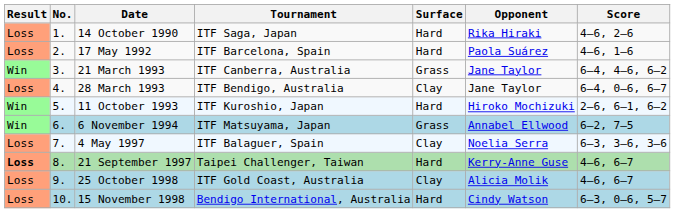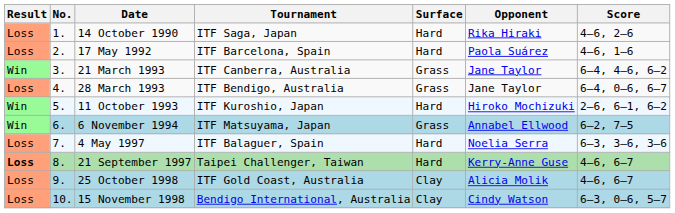 <table class="sortable wikitable" style=font-size:97%>
 <tr>
 <th>Result</th>
 <th>No.</th>
 <th>Date</th>
 <th>Tournament</th>
 <th>Surface</th>
 <th>Opponent</th>
 <th class=unsortable>Score</th>
 </tr>
 <tr>
 <td style="background:#ffa07a;">Loss</td>
 <td>1.</td>
 <td>14 October 1990</td>
 <td>ITF Saga, Japan</td>
 <td>Hard</td>
 <td> <a href='#'>Rika Hiraki</a></td>
 <td>4–6, 2–6</td>
 </tr>
 <tr>
 <td style="background:#ffa07a;">Loss</td>
 <td>2.</td>
 <td>17 May 1992</td>
 <td>ITF Barcelona, Spain</td>
 <td>Hard</td>
 <td> <a href='#'>Paola Suárez</a></td>
 <td>4–6, 1–6</td>
 </tr>
 <tr>
 <td bgcolor="98FB98">Win</td>
 <td>3.</td>
 <td>21 March 1993</td>
 <td>ITF Canberra, Australia</td>
 <td>Grass</td>
 <td> <a href='#'>Jane Taylor</a></td>
 <td>6–4, 4–6, 6–2</td>
 </tr>
 <tr>
 <td style="background:#ffa07a;">Loss</td>
 <td>4.</td>
 <td>28 March 1993</td>
 <td>ITF Bendigo, Australia</td>
-<td>Clay</td>
+<td>Grass</td>
 <td> Jane Taylor</td>
 <td>6–4, 0–6, 6–7</td>
 </tr>
 <tr style="background:#f0f8ff;">
 <td bgcolor="98FB98">Win</td>
 <td>5.</td>
 <td>11 October 1993</td>
 <td>ITF Kuroshio, Japan</td>
 <td>Hard</td>
 <td> <a href='#'>Hiroko Mochizuki</a></td>
 <td>2–6, 6–1, 6–2</td>
 </tr>
 <tr style="background:lightblue;">
 <td bgcolor="98FB98">Win</td>
 <td>6.</td>
 <td>6 November 1994</td>
 <td>ITF Matsuyama, Japan</td>
 <td>Grass</td>
 <td> <a href='#'>Annabel Ellwood</a></td>
 <td>6–2, 7–5</td>
 </tr>
 <tr style="background:#f0f8ff;">
 <td style="background:#ffa07a;">Loss</td>
 <td>7.</td>
 <td>4 May 1997</td>
 <td>ITF Balaguer, Spain</td>
-<td>Clay</td>
+<td>Hard</td>
 <td> <a href='#'>Noelia Serra</a></td>
 <td>6–3, 3–6, 3–6</td>
 </tr>
 <tr style="background:#addfad;">
 <td style="background:#ffa07a;"><strong>Loss</strong></td>
 <td>8.</td>
 <td>21 September 1997</td>
 <td>Taipei Challenger, Taiwan</td>
 <td>Hard</td>
 <td> <a href='#'>Kerry-Anne Guse</a></td>
 <td>4–6, 6–7</td>
 </tr>
 <tr style="background:lightblue;">
 <td style="background:#ffa07a;">Loss</td>
 <td>9.</td>
 <td>25 October 1998</td>
 <td>ITF Gold Coast, Australia</td>
 <td>Clay</td>
 <td> <a href='#'>Alicia Molik</a></td>
 <td>4–6, 6–7</td>
 </tr>
 <tr style="background:lightblue;">
 <td style="background:#ffa07a;">Loss</td>
 <td>10.</td>
 <td>15 November 1998</td>
 <td><a href='#'>Bendigo International</a>, Australia</td>
-<td>Hard</td>
+<td>Clay</td>
 <td> <a href='#'>Cindy Watson</a></td>
 <td>6–3, 0–6, 5–7</td>
 </tr>
 </table>
